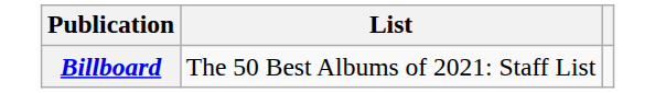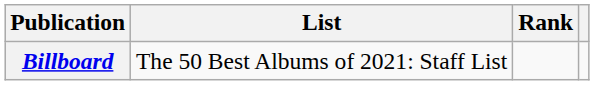 <table class="wikitable mw-collapsible sortable plainrowheaders" style="margin-left: auto; margin-right: auto; border: none;">
 <tr>
 <th scope="col">Publication</th>
 <th scope="col" class="unsortable">List</th>
+<th scope="col" data-sort-type="number">Rank</th>
 <th scope="col" class="unsortable"></th>
 </tr>
 <tr>
 <th scope="row"><em><a href='#'>Billboard</a></em></th>
 <td>The 50 Best Albums of 2021: Staff List</td>
 <td></td>
+<td></td>
 </tr>
 </table>
